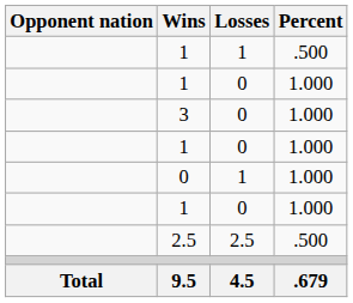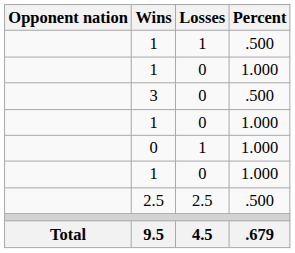 <table class=wikitable>
 <tr>
 <th>Opponent nation</th>
 <th>Wins</th>
 <th>Losses</th>
 <th>Percent</th>
 </tr>
 <tr align=center>
 <td align=left></td>
 <td>1</td>
 <td>1</td>
 <td>.500</td>
 </tr>
 <tr align=center>
 <td align=left></td>
 <td>1</td>
 <td>0</td>
 <td>1.000</td>
 </tr>
 <tr align=center>
 <td align=left></td>
 <td>3</td>
 <td>0</td>
-<td>1.000</td>
+<td>.500</td>
 </tr>
 <tr align=center>
 <td align=left></td>
 <td>1</td>
 <td>0</td>
 <td>1.000</td>
 </tr>
 <tr align=center>
 <td align=left></td>
 <td>0</td>
 <td>1</td>
 <td>1.000</td>
 </tr>
 <tr align=center>
 <td align=left></td>
 <td>1</td>
 <td>0</td>
 <td>1.000</td>
 </tr>
 <tr align=center>
 <td align=left></td>
 <td>2.5</td>
 <td>2.5</td>
 <td>.500</td>
 </tr>
 <tr>
 <td colspan=4 bgcolor=lightgray></td>
 </tr>
 <tr>
 <th>Total</th>
 <th>9.5</th>
 <th>4.5</th>
 <th>.679</th>
 </tr>
 </table>
